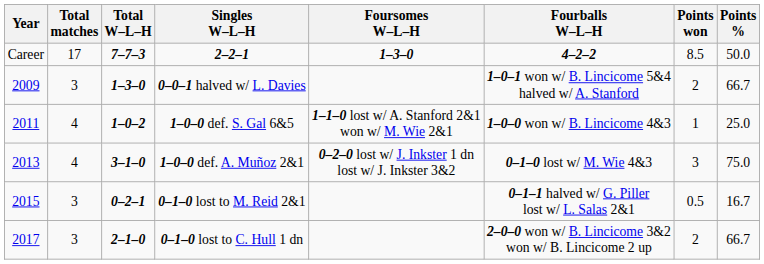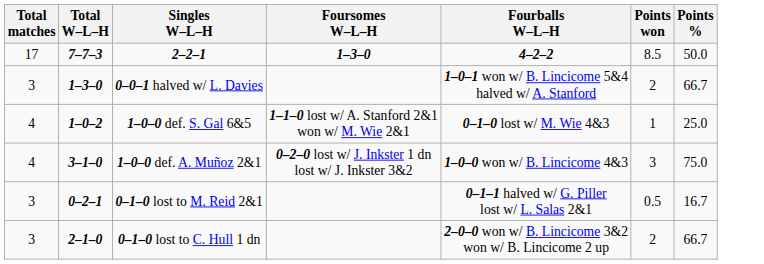 <table class="wikitable" style="text-align:center; font-size: 95%;">
 <tr>
-<th>Year</th>
 <th>Total<br>matches</th>
 <th>Total<br>W–L–H</th>
 <th>Singles<br>W–L–H</th>
 <th>Foursomes<br>W–L–H</th>
 <th>Fourballs<br>W–L–H</th>
 <th>Points<br>won</th>
 <th>Points<br>%</th>
 </tr>
 <tr>
-<td>Career</td>
 <td>17</td>
 <td><strong><em>7–7–3</em></strong></td>
 <td><strong><em>2–2–1</em></strong></td>
 <td><strong><em>1–3–0</em></strong></td>
 <td><strong><em>4–2–2</em></strong></td>
 <td>8.5</td>
 <td>50.0</td>
 </tr>
 <tr>
-<td><a href='#'>2009</a></td>
 <td>3</td>
 <td><strong><em>1–3–0</em></strong></td>
 <td><strong><em>0–0–1</em></strong> halved w/ <a href='#'>L. Davies</a></td>
 <td></td>
 <td><strong><em>1–0–1</em></strong> won w/ <a href='#'>B. Lincicome</a> 5&4<br>halved w/ <a href='#'>A. Stanford</a></td>
 <td>2</td>
 <td>66.7</td>
 </tr>
 <tr>
-<td><a href='#'>2011</a></td>
 <td>4</td>
 <td><strong><em>1–0–2</em></strong></td>
 <td><strong><em>1–0–0</em></strong> def. <a href='#'>S. Gal</a> 6&5</td>
 <td><strong><em>1–1–0</em></strong> lost w/ A. Stanford 2&1<br>won w/ <a href='#'>M. Wie</a> 2&1</td>
-<td><strong><em>1–0–0</em></strong> won w/ <a href='#'>B. Lincicome</a> 4&3</td>
+<td><strong><em>0–1–0</em></strong> lost w/ <a href='#'>M. Wie</a> 4&3</td>
 <td>1</td>
 <td>25.0</td>
 </tr>
 <tr>
-<td><a href='#'>2013</a></td>
 <td>4</td>
 <td><strong><em>3–1–0</em></strong></td>
 <td><strong><em>1–0–0</em></strong> def. <a href='#'>A. Muñoz</a> 2&1</td>
 <td><strong><em>0–2–0</em></strong> lost w/ <a href='#'>J. Inkster</a> 1 dn<br>lost w/ J. Inkster 3&2</td>
-<td><strong><em>0–1–0</em></strong> lost w/ <a href='#'>M. Wie</a> 4&3</td>
+<td><strong><em>1–0–0</em></strong> won w/ <a href='#'>B. Lincicome</a> 4&3</td>
 <td>3</td>
 <td>75.0</td>
 </tr>
 <tr>
-<td><a href='#'>2015</a></td>
 <td>3</td>
 <td><strong><em>0–2–1</em></strong></td>
 <td><strong><em>0–1–0</em></strong> lost to <a href='#'>M. Reid</a> 2&1</td>
 <td></td>
 <td><strong><em>0–1–1</em></strong> halved w/ <a href='#'>G. Piller</a><br>lost w/ <a href='#'>L. Salas</a> 2&1</td>
 <td>0.5</td>
 <td>16.7</td>
 </tr>
 <tr>
-<td><a href='#'>2017</a></td>
 <td>3</td>
 <td><strong><em>2–1–0</em></strong></td>
 <td><strong><em>0–1–0</em></strong> lost to <a href='#'>C. Hull</a> 1 dn</td>
 <td></td>
 <td><strong><em>2–0–0</em></strong> won w/ <a href='#'>B. Lincicome</a> 3&2<br>won w/ B. Lincicome 2 up</td>
 <td>2</td>
 <td>66.7</td>
 </tr>
 </table>
